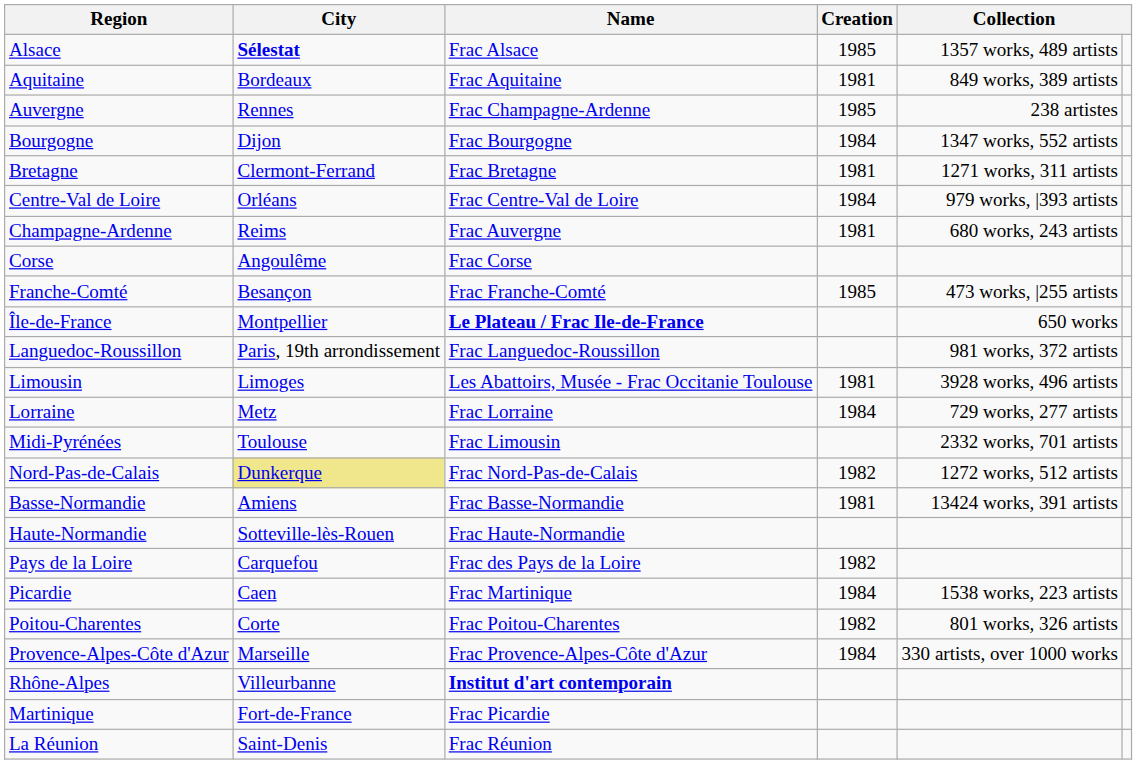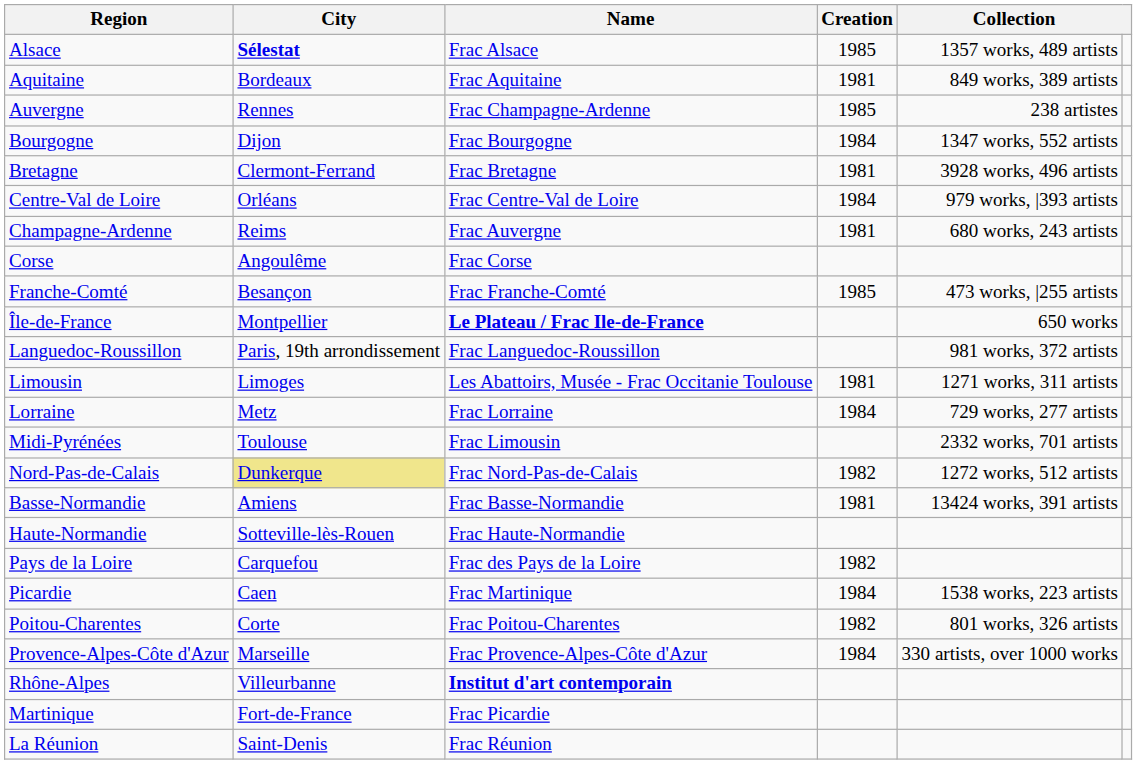 <table class="wikitable center">
 <tr>
 <th scope="col">Region</th>
 <th scope="col">City</th>
 <th scope="col">Name</th>
 <th scope="col">Creation</th>
 <th scope="col" colspan="2">Collection</th>
 </tr>
 <tr>
 <td><a href='#'>Alsace</a></td>
 <td><strong><a href='#'>Sélestat</a></strong></td>
 <td><a href='#'>Frac Alsace</a></td>
 <td align="center">1985</td>
 <td align="right">1357 works, 489 artists</td>
 <td></td>
 </tr>
 <tr>
 <td><a href='#'>Aquitaine</a></td>
 <td><a href='#'>Bordeaux</a></td>
 <td><a href='#'>Frac Aquitaine</a></td>
 <td align="center">1981</td>
 <td align="right">849 works,  389 artists</td>
 <td></td>
 </tr>
 <tr>
 <td><a href='#'>Auvergne</a></td>
 <td><a href='#'>Rennes</a></td>
 <td><a href='#'>Frac Champagne-Ardenne</a></td>
 <td align="center">1985</td>
 <td align="right">238 artistes</td>
 <td></td>
 </tr>
 <tr>
 <td><a href='#'>Bourgogne</a></td>
 <td><a href='#'>Dijon</a></td>
 <td><a href='#'>Frac Bourgogne</a></td>
 <td align="center">1984</td>
 <td align="right">1347 works, 552 artists</td>
 <td></td>
 </tr>
 <tr>
 <td><a href='#'>Bretagne</a></td>
 <td><a href='#'>Clermont-Ferrand</a></td>
 <td><a href='#'>Frac Bretagne</a></td>
 <td align="center">1981</td>
-<td align="right">1271 works,  311 artists</td>
+<td align="right">3928 works, 496 artists</td>
 <td></td>
 </tr>
 <tr>
 <td><a href='#'>Centre-Val de Loire</a></td>
 <td><a href='#'>Orléans</a></td>
 <td><a href='#'>Frac Centre-Val de Loire</a></td>
 <td align="center">1984</td>
 <td align="right">979 works,  |393 artists</td>
 <td></td>
 </tr>
 <tr>
 <td><a href='#'>Champagne-Ardenne</a></td>
 <td><a href='#'>Reims</a></td>
 <td><a href='#'>Frac Auvergne</a></td>
 <td align="center">1981</td>
 <td align="right">680 works,  243 artists</td>
 <td></td>
 </tr>
 <tr>
 <td><a href='#'>Corse</a></td>
 <td><a href='#'>Angoulême</a></td>
 <td><a href='#'>Frac Corse</a></td>
 <td align="center"></td>
 <td align="right"></td>
 <td></td>
 </tr>
 <tr>
 <td><a href='#'>Franche-Comté</a></td>
 <td><a href='#'>Besançon</a></td>
 <td><a href='#'>Frac Franche-Comté</a></td>
 <td align="center">1985</td>
 <td align="right">473 works,  |255 artists</td>
 <td></td>
 </tr>
 <tr>
 <td><a href='#'>Île-de-France</a></td>
 <td><a href='#'>Montpellier</a></td>
 <td><strong><a href='#'>Le Plateau / Frac Ile-de-France</a></strong></td>
 <td align="center"></td>
 <td align="right">650 works</td>
 <td></td>
 </tr>
 <tr>
 <td><a href='#'>Languedoc-Roussillon</a></td>
 <td><a href='#'>Paris</a>, 19th arrondissement</td>
 <td><a href='#'>Frac Languedoc-Roussillon</a></td>
 <td align="center"></td>
 <td align="right">981 works, 372 artists</td>
 <td></td>
 </tr>
 <tr>
 <td><a href='#'>Limousin</a></td>
 <td><a href='#'>Limoges</a></td>
 <td><a href='#'>Les Abattoirs, Musée - Frac Occitanie Toulouse</a></td>
 <td align="center">1981</td>
-<td align="right">3928 works, 496 artists</td>
+<td align="right">1271 works,  311 artists</td>
 <td></td>
 </tr>
 <tr>
 <td><a href='#'>Lorraine</a></td>
 <td><a href='#'>Metz</a></td>
 <td><a href='#'>Frac Lorraine</a></td>
 <td align="center">1984</td>
 <td align="right">729 works, 277 artists</td>
 <td></td>
 </tr>
 <tr>
 <td><a href='#'>Midi-Pyrénées</a></td>
 <td><a href='#'>Toulouse</a></td>
 <td><a href='#'>Frac Limousin</a></td>
 <td align="center"></td>
 <td align="right">2332 works,  701 artists</td>
 <td></td>
 </tr>
 <tr>
 <td><a href='#'>Nord-Pas-de-Calais</a></td>
 <td style="background: khaki;"><a href='#'>Dunkerque</a></td>
 <td><a href='#'>Frac Nord-Pas-de-Calais</a></td>
 <td align="center">1982</td>
 <td align="right">1272 works,  512 artists</td>
 <td></td>
 </tr>
 <tr>
 <td><a href='#'>Basse-Normandie</a></td>
 <td><a href='#'>Amiens</a></td>
 <td><a href='#'>Frac Basse-Normandie</a></td>
 <td align="center">1981</td>
 <td align="right">13424 works,  391 artists</td>
 <td></td>
 </tr>
 <tr>
 <td><a href='#'>Haute-Normandie</a></td>
 <td><a href='#'>Sotteville-lès-Rouen</a></td>
 <td><a href='#'>Frac Haute-Normandie</a></td>
 <td align="center"></td>
 <td align="right"></td>
 <td></td>
 </tr>
 <tr>
 <td><a href='#'>Pays de la Loire</a></td>
 <td><a href='#'>Carquefou</a></td>
 <td><a href='#'>Frac des Pays de la Loire</a></td>
 <td align="center">1982</td>
 <td align="right"></td>
 <td></td>
 </tr>
 <tr>
 <td><a href='#'>Picardie</a></td>
 <td><a href='#'>Caen</a></td>
 <td><a href='#'>Frac Martinique</a></td>
 <td align="center">1984</td>
 <td align="right">1538 works,  223 artists</td>
 <td></td>
 </tr>
 <tr>
 <td><a href='#'>Poitou-Charentes</a></td>
 <td><a href='#'>Corte</a></td>
 <td><a href='#'>Frac Poitou-Charentes</a></td>
 <td align="center">1982</td>
 <td align="right">801 works,  326 artists</td>
 <td></td>
 </tr>
 <tr>
 <td><a href='#'>Provence-Alpes-Côte d'Azur</a></td>
 <td><a href='#'>Marseille</a></td>
 <td><a href='#'>Frac Provence-Alpes-Côte d'Azur</a></td>
 <td align="center">1984</td>
 <td align="right">330 artists, over 1000 works</td>
 <td></td>
 </tr>
 <tr>
 <td><a href='#'>Rhône-Alpes</a></td>
 <td><a href='#'>Villeurbanne</a></td>
 <td><strong><a href='#'>Institut d'art contemporain</a></strong></td>
 <td align="center"></td>
 <td align="right"></td>
 <td></td>
 </tr>
 <tr>
 <td><a href='#'>Martinique</a></td>
 <td><a href='#'>Fort-de-France</a></td>
 <td><a href='#'>Frac Picardie</a></td>
 <td align="center"></td>
 <td align="right"></td>
 <td></td>
 </tr>
 <tr>
 <td><a href='#'>La Réunion</a></td>
 <td><a href='#'>Saint-Denis</a></td>
 <td><a href='#'>Frac Réunion</a></td>
 <td align="center"></td>
 <td align="right"></td>
 <td></td>
 </tr>
 </table>
